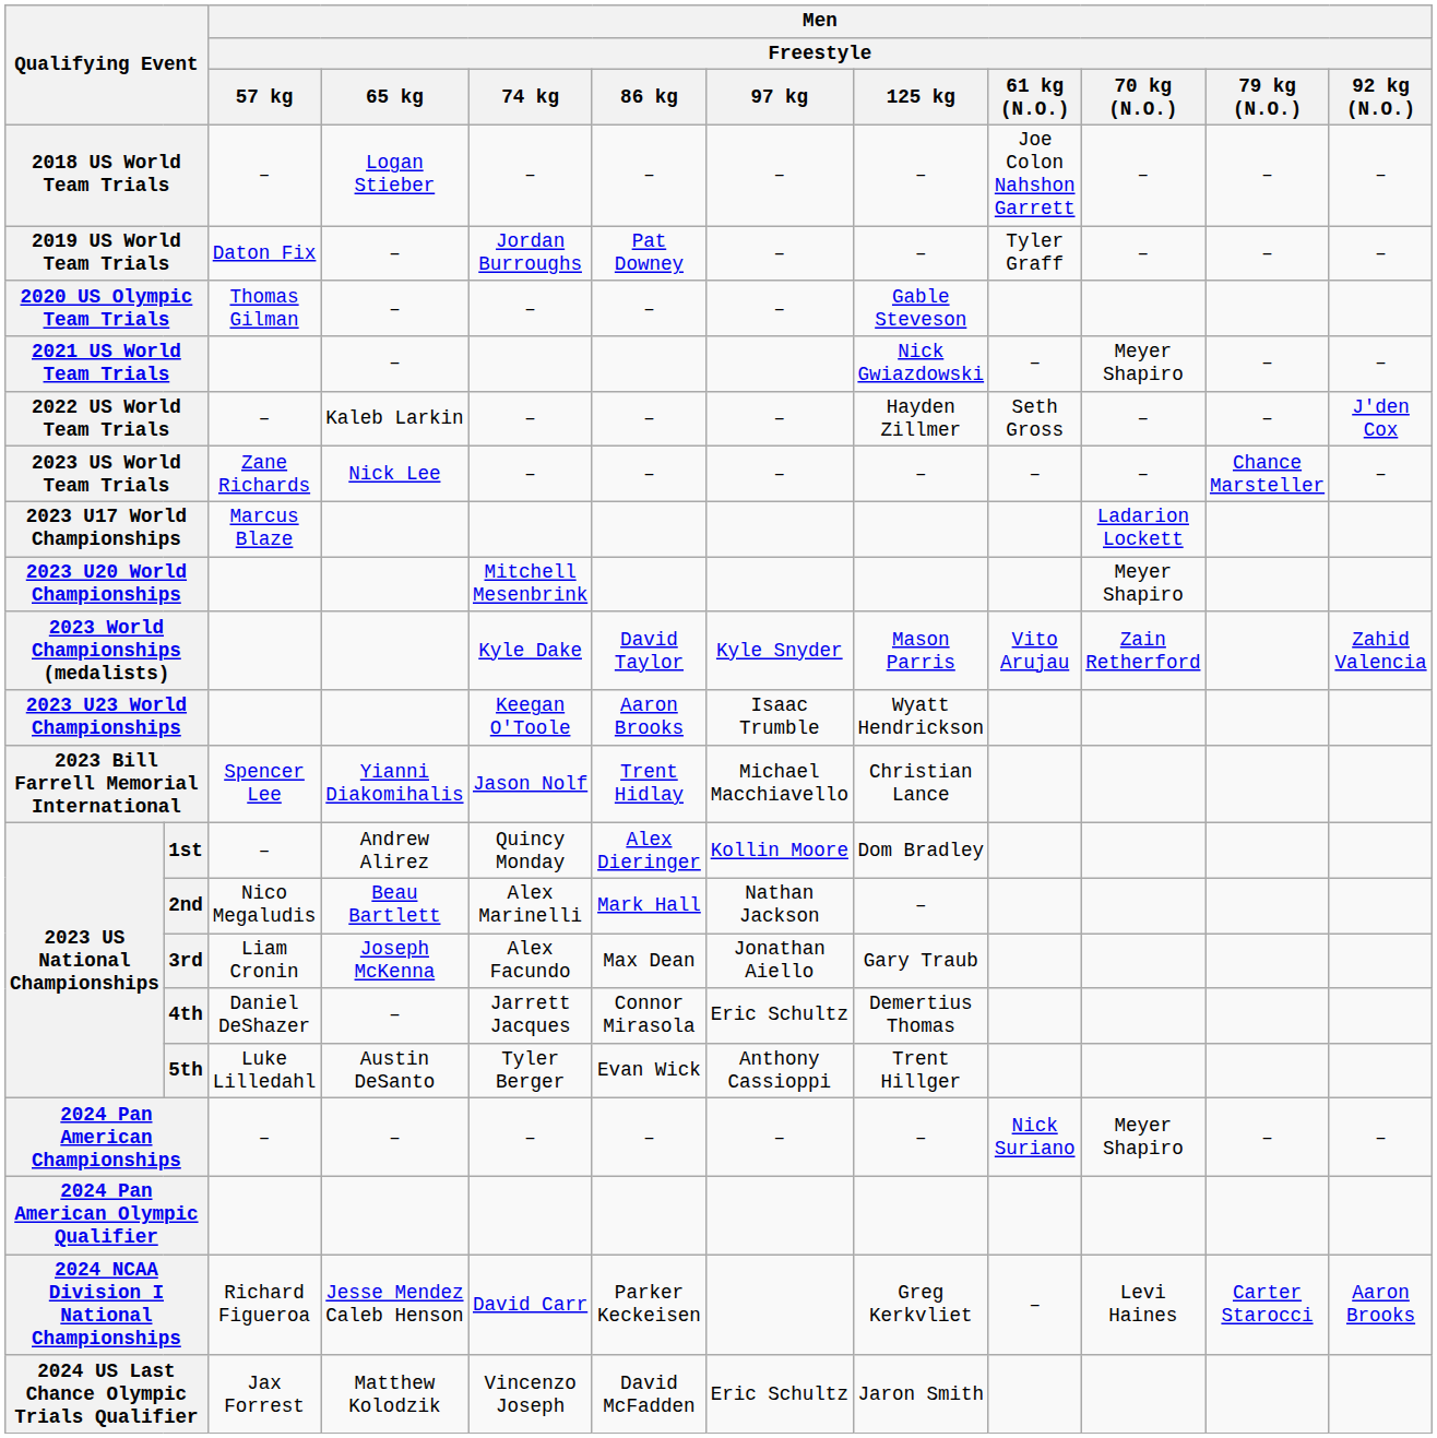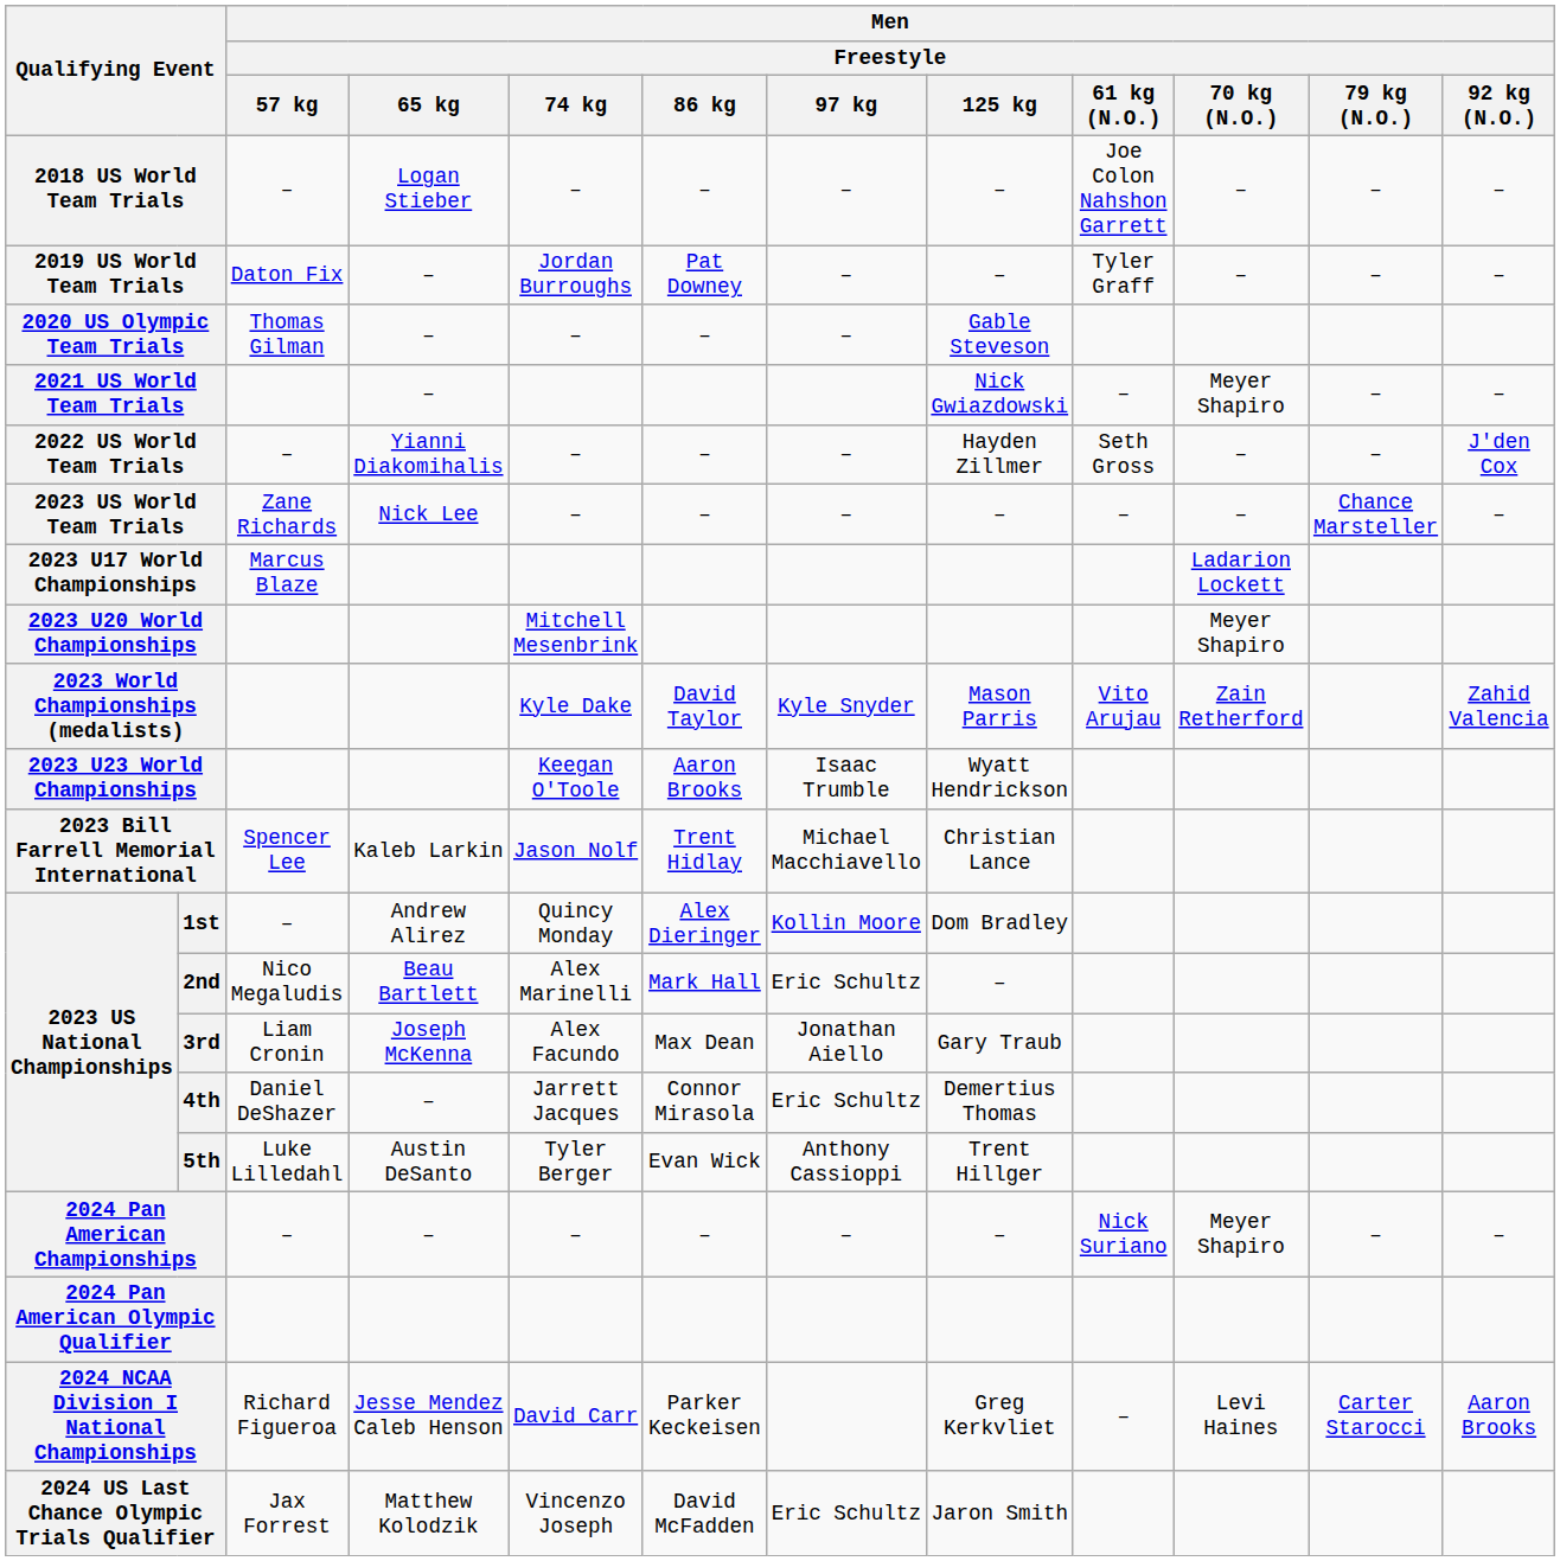 <table class="wikitable" style="text-align:center; font-size:90%">
 <tr>
 <th colspan="2" rowspan="3">Qualifying Event</th>
 <th colspan="10">Men</th>
 </tr>
 <tr>
 <th colspan="10">Freestyle</th>
 </tr>
 <tr>
 <th width="70">57 kg</th>
 <th width="70">65 kg</th>
 <th width="70">74 kg</th>
 <th width="70">86 kg</th>
 <th width="70">97 kg</th>
 <th width="70">125 kg</th>
 <th width="70">61 kg (N.O.)</th>
 <th width="70">70 kg (N.O.)</th>
 <th width="70">79 kg (N.O.)</th>
 <th width="70">92 kg (N.O.)</th>
 </tr>
 <tr>
 <th colspan="2">2018 US World Team Trials</th>
 <td>–</td>
 <td><a href='#'>Logan Stieber</a></td>
 <td>–</td>
 <td>–</td>
 <td>–</td>
 <td>–</td>
 <td>Joe Colon<br><a href='#'>Nahshon Garrett</a></td>
 <td>–</td>
 <td>–</td>
 <td>–</td>
 </tr>
 <tr>
 <th colspan="2">2019 US World Team Trials</th>
 <td><a href='#'>Daton Fix</a></td>
 <td>–</td>
 <td><a href='#'>Jordan Burroughs</a></td>
 <td><a href='#'>Pat Downey</a></td>
 <td>–</td>
 <td>–</td>
 <td>Tyler Graff</td>
 <td>–</td>
 <td>–</td>
 <td>–</td>
 </tr>
 <tr>
 <th colspan="2"><a href='#'>2020 US Olympic Team Trials</a></th>
 <td><a href='#'>Thomas Gilman</a></td>
 <td>–</td>
 <td>–</td>
 <td>–</td>
 <td>–</td>
 <td><a href='#'>Gable Steveson</a></td>
 <td></td>
 <td></td>
 <td></td>
 <td></td>
 </tr>
 <tr>
 <th colspan="2"><a href='#'>2021 US World Team Trials</a></th>
 <td></td>
 <td>–</td>
 <td></td>
 <td></td>
 <td></td>
 <td><a href='#'>Nick Gwiazdowski</a></td>
 <td>–</td>
 <td>Meyer Shapiro</td>
 <td>–</td>
 <td>–</td>
 </tr>
 <tr>
 <th colspan="2">2022 US World Team Trials</th>
 <td>–</td>
-<td>Kaleb Larkin</td>
+<td><a href='#'>Yianni Diakomihalis</a></td>
 <td>–</td>
 <td>–</td>
 <td>–</td>
 <td>Hayden Zillmer</td>
 <td>Seth Gross</td>
 <td>–</td>
 <td>–</td>
 <td><a href='#'>J'den Cox</a></td>
 </tr>
 <tr>
 <th colspan="2">2023 US World Team Trials</th>
 <td><a href='#'>Zane Richards</a></td>
 <td><a href='#'>Nick Lee</a></td>
 <td>–</td>
 <td>–</td>
 <td>–</td>
 <td>–</td>
 <td>–</td>
 <td>–</td>
 <td><a href='#'>Chance Marsteller</a></td>
 <td>–</td>
 </tr>
 <tr>
 <th colspan="2">2023 U17 World Championships</th>
 <td><a href='#'>Marcus Blaze</a></td>
 <td></td>
 <td></td>
 <td></td>
 <td></td>
 <td></td>
 <td></td>
 <td><a href='#'>Ladarion Lockett</a></td>
 <td></td>
 <td></td>
 </tr>
 <tr>
 <th colspan="2"><a href='#'>2023 U20 World Championships</a></th>
 <td></td>
 <td></td>
 <td><a href='#'>Mitchell Mesenbrink</a></td>
 <td></td>
 <td></td>
 <td></td>
 <td></td>
 <td>Meyer Shapiro</td>
 <td></td>
 <td></td>
 </tr>
 <tr>
 <th colspan="2"><a href='#'>2023 World Championships</a> (medalists)</th>
 <td></td>
 <td></td>
 <td><a href='#'>Kyle Dake</a></td>
 <td><a href='#'>David Taylor</a></td>
 <td><a href='#'>Kyle Snyder</a></td>
 <td><a href='#'>Mason Parris</a></td>
 <td><a href='#'>Vito Arujau</a></td>
 <td><a href='#'>Zain Retherford</a></td>
 <td></td>
 <td><a href='#'>Zahid Valencia</a></td>
 </tr>
 <tr>
 <th colspan="2"><a href='#'>2023 U23 World Championships</a></th>
 <td></td>
 <td></td>
 <td><a href='#'>Keegan O'Toole</a></td>
 <td><a href='#'>Aaron Brooks</a></td>
 <td>Isaac Trumble</td>
 <td>Wyatt Hendrickson</td>
 <td></td>
 <td></td>
 <td></td>
 <td></td>
 </tr>
 <tr>
 <th colspan="2">2023 Bill Farrell Memorial International</th>
 <td><a href='#'>Spencer Lee</a></td>
-<td><a href='#'>Yianni Diakomihalis</a></td>
+<td>Kaleb Larkin</td>
 <td><a href='#'>Jason Nolf</a></td>
 <td><a href='#'>Trent Hidlay</a></td>
 <td>Michael Macchiavello</td>
 <td>Christian Lance</td>
 <td></td>
 <td></td>
 <td></td>
 <td></td>
 </tr>
 <tr>
 <th rowspan="5">2023 US National Championships</th>
 <th>1st</th>
 <td>–</td>
 <td>Andrew Alirez</td>
 <td>Quincy Monday</td>
 <td><a href='#'>Alex Dieringer</a></td>
 <td><a href='#'>Kollin Moore</a></td>
 <td>Dom Bradley</td>
 <td></td>
 <td></td>
 <td></td>
 <td></td>
 </tr>
 <tr>
 <th>2nd</th>
 <td>Nico Megaludis</td>
 <td><a href='#'>Beau Bartlett</a></td>
 <td>Alex Marinelli</td>
 <td><a href='#'>Mark Hall</a></td>
-<td>Nathan Jackson</td>
+<td>Eric Schultz</td>
 <td>–</td>
 <td></td>
 <td></td>
 <td></td>
 <td></td>
 </tr>
 <tr>
 <th>3rd</th>
 <td>Liam Cronin</td>
 <td><a href='#'>Joseph McKenna</a></td>
 <td>Alex Facundo</td>
 <td>Max Dean</td>
 <td>Jonathan Aiello</td>
 <td>Gary Traub</td>
 <td></td>
 <td></td>
 <td></td>
 <td></td>
 </tr>
 <tr>
 <th>4th</th>
 <td>Daniel DeShazer</td>
 <td>–</td>
 <td>Jarrett Jacques</td>
 <td>Connor Mirasola</td>
 <td>Eric Schultz</td>
 <td>Demertius Thomas</td>
 <td></td>
 <td></td>
 <td></td>
 <td></td>
 </tr>
 <tr>
 <th>5th</th>
 <td>Luke Lilledahl</td>
 <td>Austin DeSanto</td>
 <td>Tyler Berger</td>
 <td>Evan Wick</td>
 <td>Anthony Cassioppi</td>
 <td>Trent Hillger</td>
 <td></td>
 <td></td>
 <td></td>
 <td></td>
 </tr>
 <tr>
 <th colspan="2"><a href='#'>2024 Pan American Championships</a></th>
 <td>–</td>
 <td>–</td>
 <td>–</td>
 <td>–</td>
 <td>–</td>
 <td>–</td>
 <td><a href='#'>Nick Suriano</a></td>
 <td>Meyer Shapiro</td>
 <td>–</td>
 <td>–</td>
 </tr>
 <tr>
 <th colspan="2"><a href='#'>2024 Pan American Olympic Qualifier</a></th>
 <td></td>
 <td></td>
 <td></td>
 <td></td>
 <td></td>
 <td></td>
 <td></td>
 <td></td>
 <td></td>
 <td></td>
 </tr>
 <tr>
 <th colspan="2"><a href='#'>2024 NCAA Division I National Championships</a></th>
 <td>Richard Figueroa</td>
 <td><a href='#'>Jesse Mendez</a><br>Caleb Henson</td>
 <td><a href='#'>David Carr</a></td>
 <td>Parker Keckeisen</td>
 <td></td>
 <td>Greg Kerkvliet</td>
 <td>–</td>
 <td>Levi Haines</td>
 <td><a href='#'>Carter Starocci</a></td>
 <td><a href='#'>Aaron Brooks</a></td>
 </tr>
 <tr>
 <th colspan="2">2024 US Last Chance Olympic Trials Qualifier</th>
 <td>Jax Forrest</td>
 <td>Matthew Kolodzik</td>
 <td>Vincenzo Joseph</td>
 <td>David McFadden</td>
 <td>Eric Schultz</td>
 <td>Jaron Smith</td>
 <td></td>
 <td></td>
 <td></td>
 <td></td>
 </tr>
 </table>
